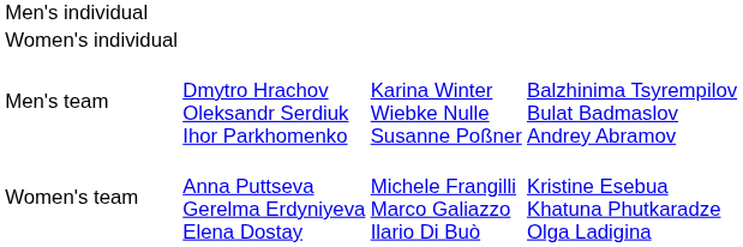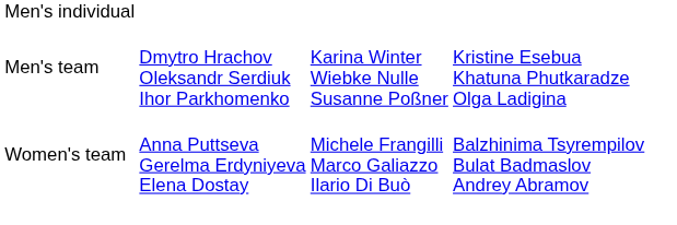 <table>
 <tr>
 <td>Men's individual</td>
 <td></td>
 <td></td>
 <td></td>
 </tr>
 <tr>
-<td>Women's individual</td>
-<td></td>
-<td></td>
-<td></td>
-</tr>
-<tr>
 <td>Men's team</td>
 <td><br><a href='#'>Dmytro Hrachov</a><br><a href='#'>Oleksandr Serdiuk</a><br><a href='#'>Ihor Parkhomenko</a></td>
 <td><br><a href='#'>Karina Winter</a><br><a href='#'>Wiebke Nulle</a><br><a href='#'>Susanne Poßner</a></td>
-<td><br><a href='#'>Balzhinima Tsyrempilov</a><br><a href='#'>Bulat Badmaslov</a><br><a href='#'>Andrey Abramov</a></td>
+<td><br><a href='#'>Kristine Esebua</a><br><a href='#'>Khatuna Phutkaradze</a><br><a href='#'>Olga Ladigina</a></td>
 </tr>
 <tr>
 <td>Women's team</td>
 <td><br><a href='#'>Anna Puttseva</a><br><a href='#'>Gerelma Erdyniyeva</a><br><a href='#'>Elena Dostay</a></td>
 <td><br><a href='#'>Michele Frangilli</a><br><a href='#'>Marco Galiazzo</a><br><a href='#'>Ilario Di Buò</a></td>
-<td><br><a href='#'>Kristine Esebua</a><br><a href='#'>Khatuna Phutkaradze</a><br><a href='#'>Olga Ladigina</a></td>
+<td><br><a href='#'>Balzhinima Tsyrempilov</a><br><a href='#'>Bulat Badmaslov</a><br><a href='#'>Andrey Abramov</a></td>
 </tr>
 </table>
